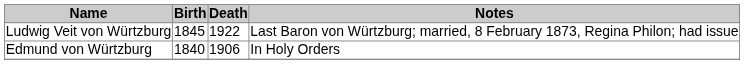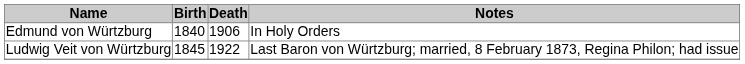 <table border="1" style="border-collapse: collapse;">
 <tr bgcolor="#cccccc">
 <th>Name</th>
 <th>Birth</th>
 <th>Death</th>
 <th>Notes</th>
 </tr>
 <tr>
+<td>Edmund von Würtzburg</td>
+<td>1840</td>
+<td>1906</td>
+<td>In Holy Orders</td>
+</tr>
+<tr>
 <td>Ludwig Veit von Würtzburg</td>
 <td>1845</td>
 <td>1922</td>
 <td>Last Baron von Würtzburg; married, 8 February 1873, Regina Philon; had issue</td>
 </tr>
 <tr>
-<td>Edmund von Würtzburg</td>
-<td>1840</td>
-<td>1906</td>
-<td>In Holy Orders</td>
-</tr>
-<tr>
 </tr>
 </table>
